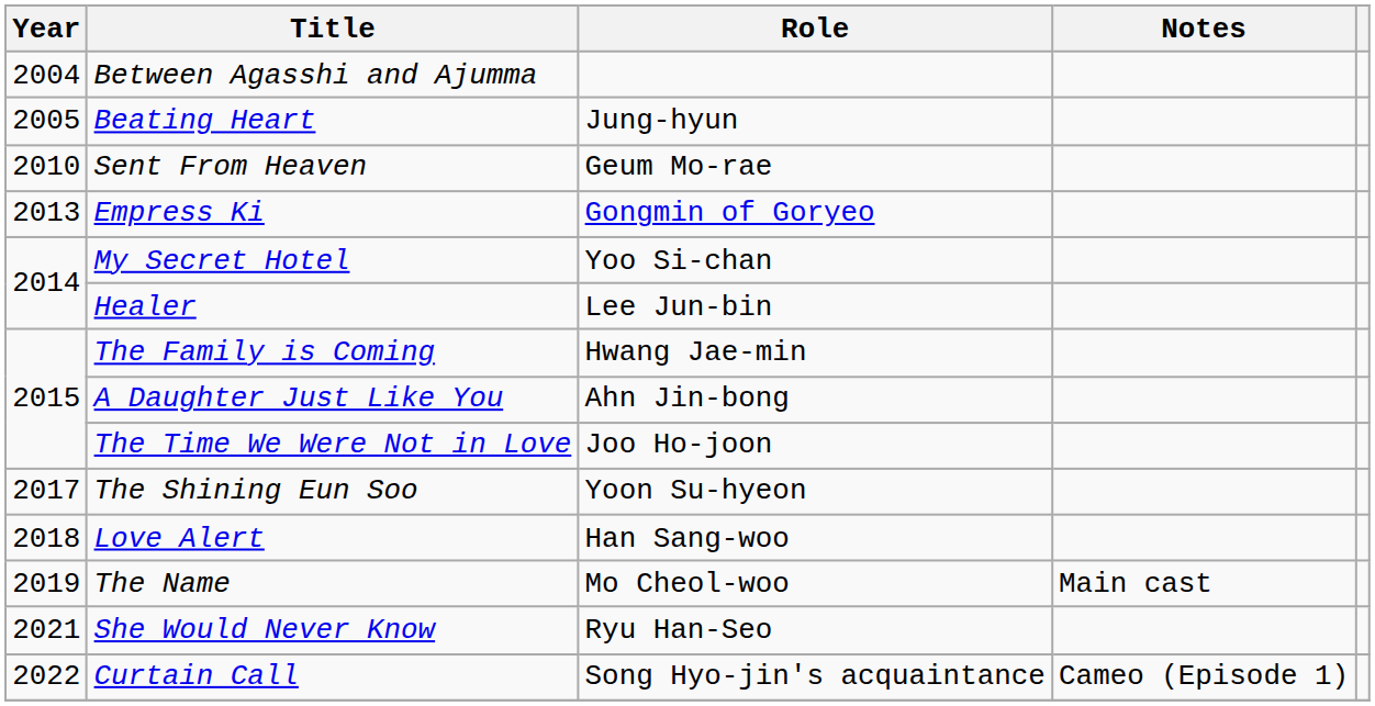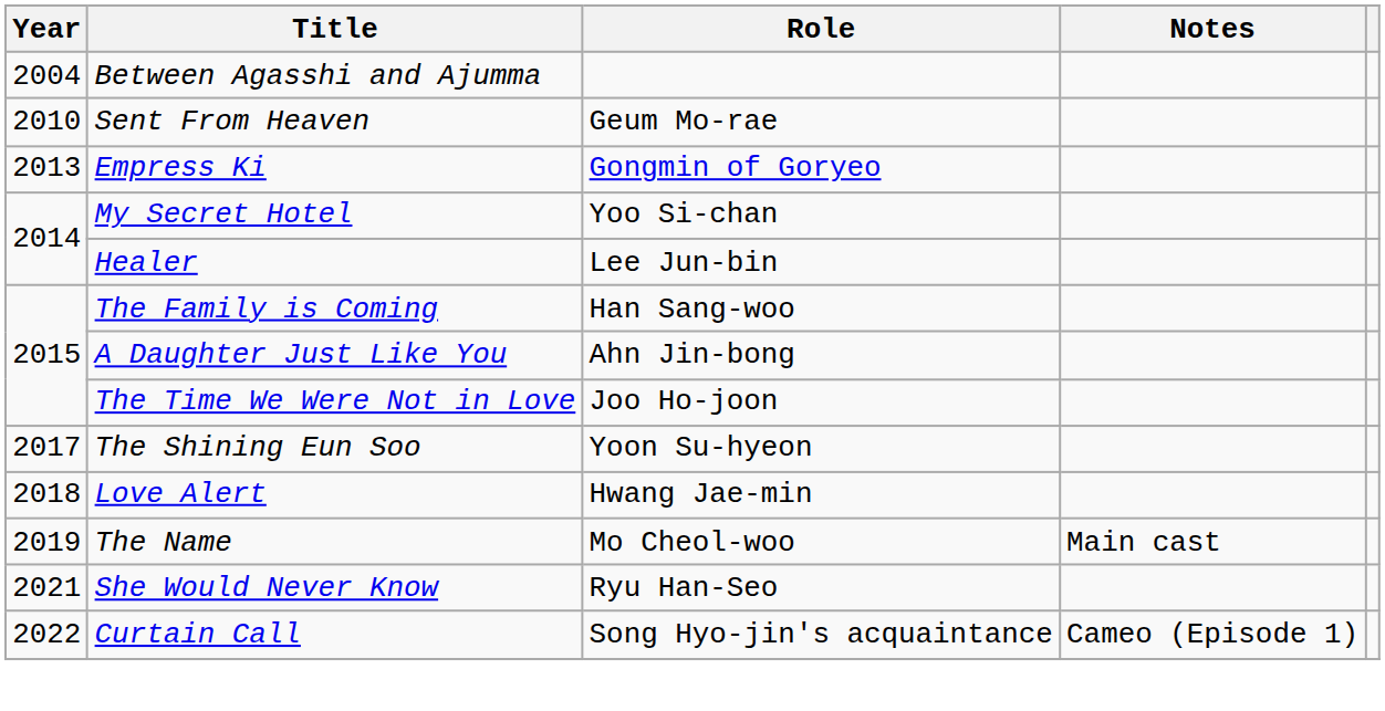 <table class="wikitable sortable">
 <tr>
 <th>Year</th>
 <th>Title</th>
 <th>Role</th>
 <th>Notes</th>
 <th class="unsortable"></th>
 </tr>
 <tr>
 <td>2004</td>
 <td><em>Between Agasshi and Ajumma</em></td>
 <td></td>
-<td></td>
-<td style="text-align:center"></td>
-</tr>
-<tr>
-<td>2005</td>
-<td><em><a href='#'>Beating Heart</a></em></td>
-<td>Jung-hyun</td>
 <td></td>
 <td style="text-align:center"></td>
 </tr>
 <tr>
 <td>2010</td>
 <td><em>Sent From Heaven</em></td>
 <td>Geum Mo-rae</td>
 <td></td>
 <td style="text-align:center"></td>
 </tr>
 <tr>
 <td>2013</td>
 <td><em><a href='#'>Empress Ki</a></em></td>
 <td><a href='#'>Gongmin of Goryeo</a></td>
 <td></td>
 <td style="text-align:center"></td>
 </tr>
 <tr>
 <td rowspan="2">2014</td>
 <td><em><a href='#'>My Secret Hotel</a></em></td>
 <td>Yoo Si-chan</td>
 <td></td>
 <td style="text-align:center"></td>
 </tr>
 <tr>
 <td><em><a href='#'>Healer</a></em></td>
 <td>Lee Jun-bin</td>
 <td></td>
 <td style="text-align:center"></td>
 </tr>
 <tr>
 <td rowspan="3">2015</td>
 <td><em><a href='#'>The Family is Coming</a></em></td>
-<td>Hwang Jae-min</td>
+<td>Han Sang-woo</td>
 <td></td>
 <td style="text-align:center"></td>
 </tr>
 <tr>
 <td><em><a href='#'>A Daughter Just Like You</a></em></td>
 <td>Ahn Jin-bong</td>
 <td></td>
 <td style="text-align:center"></td>
 </tr>
 <tr>
 <td><em><a href='#'>The Time We Were Not in Love</a></em></td>
 <td>Joo Ho-joon</td>
 <td></td>
 <td style="text-align:center"></td>
 </tr>
 <tr>
 <td>2017</td>
 <td><em>The Shining Eun Soo</em></td>
 <td>Yoon Su-hyeon</td>
 <td></td>
 <td style="text-align:center"></td>
 </tr>
 <tr>
 <td>2018</td>
 <td><em><a href='#'>Love Alert</a></em></td>
-<td>Han Sang-woo</td>
+<td>Hwang Jae-min</td>
 <td></td>
 <td style="text-align:center"></td>
 </tr>
 <tr>
 <td>2019</td>
 <td><em>The Name</em></td>
 <td>Mo Cheol-woo</td>
 <td>Main cast</td>
 <td style="text-align:center"></td>
 </tr>
 <tr>
 <td>2021</td>
 <td><em><a href='#'>She Would Never Know</a></em></td>
 <td>Ryu Han-Seo</td>
 <td></td>
 <td style="text-align:center"></td>
 </tr>
 <tr>
 <td>2022</td>
 <td><em><a href='#'>Curtain Call</a></em></td>
 <td>Song Hyo-jin's acquaintance</td>
 <td>Cameo (Episode 1)</td>
 <td></td>
 </tr>
 <tr>
 </tr>
 </table>
